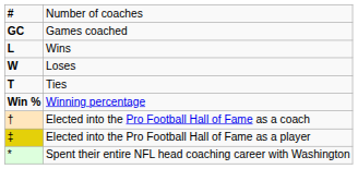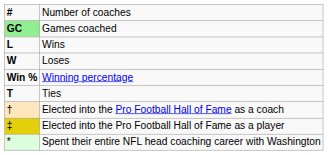 <table class="wikitable">
 <tr>
 <td><strong>#</strong></td>
 <td>Number of coaches</td>
 </tr>
 <tr>
-<td><strong>GC</strong></td>
+<td style="background: lightgreen;"><strong>GC</strong></td>
 <td>Games coached</td>
 </tr>
 <tr>
 <td><strong>L</strong></td>
 <td>Wins</td>
 </tr>
 <tr>
 <td><strong>W</strong></td>
 <td>Loses</td>
 </tr>
 <tr>
+<td><strong>Win %</strong></td>
+<td><a href='#'>Winning percentage</a></td>
+</tr>
+<tr>
 <td><strong>T</strong></td>
 <td>Ties</td>
-</tr>
-<tr>
-<td><strong>Win %</strong></td>
-<td><a href='#'>Winning percentage</a></td>
 </tr>
 <tr>
 <td style="background-color:#FFE6BD">†</td>
 <td>Elected into the <a href='#'>Pro Football Hall of Fame</a> as a coach</td>
 </tr>
 <tr>
 <td style="background-color:#E4D00A">‡</td>
 <td>Elected into the Pro Football Hall of Fame as a player</td>
 </tr>
 <tr>
 <td style="background-color:#ddffdd">*</td>
 <td>Spent their entire NFL head coaching career with Washington</td>
 </tr>
 </table>
